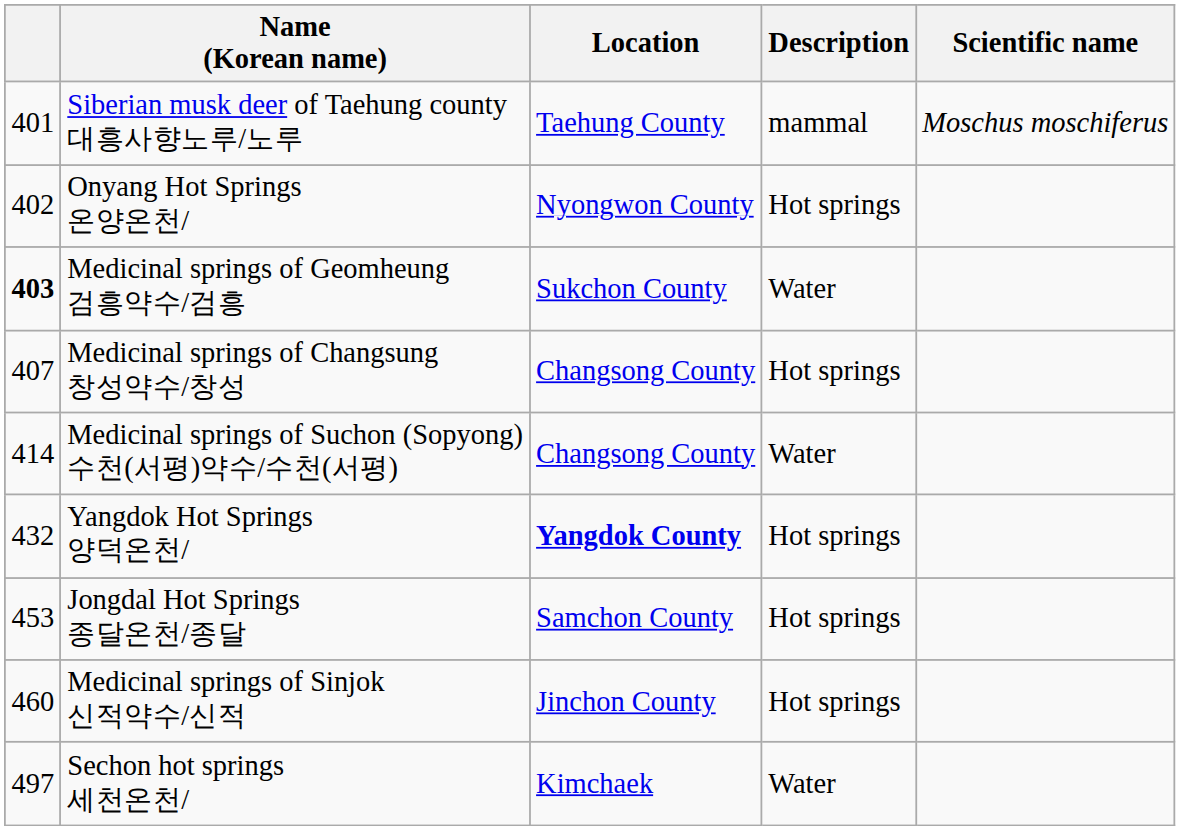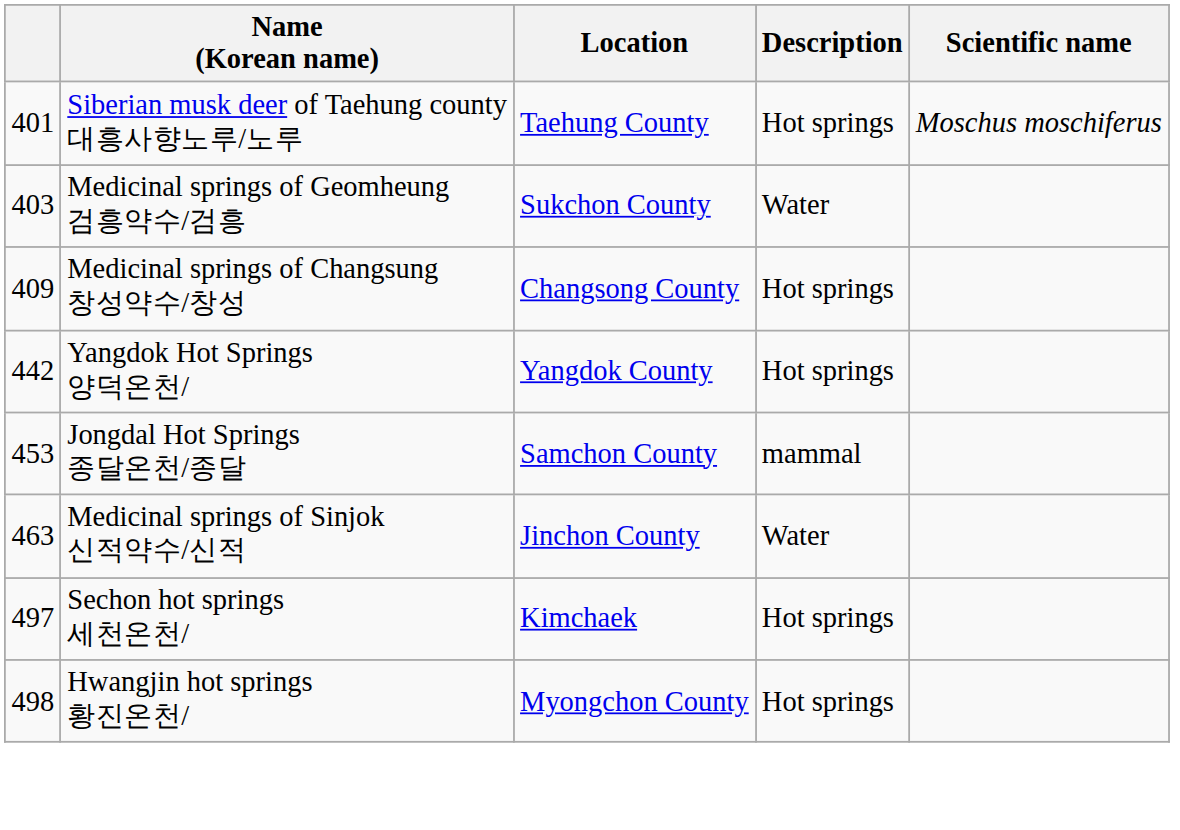 <table class="wikitable">
 <tr>
 <th></th>
 <th>Name<br>(Korean name)</th>
 <th>Location</th>
 <th>Description</th>
 <th>Scientific name</th>
 </tr>
 <tr>
 <td>401</td>
 <td><a href='#'>Siberian musk deer</a>  of Taehung county    <br>대흥사향노루/노루</td>
 <td><a href='#'>Taehung County</a></td>
-<td>mammal</td>
+<td>Hot springs</td>
 <td><em>Moschus moschiferus</em></td>
 </tr>
 <tr>
-<td>402</td>
-<td>Onyang Hot Springs<br>온양온천/</td>
-<td><a href='#'>Nyongwon County</a></td>
-<td>Hot springs</td>
-<td></td>
-</tr>
-<tr>
-<td><strong>403</strong></td>
+<td>403</td>
 <td>Medicinal springs of Geomheung<br>검흥약수/검흥</td>
 <td><a href='#'>Sukchon County</a></td>
 <td>Water</td>
 <td></td>
 </tr>
 <tr>
-<td>407</td>
+<td>409</td>
 <td>Medicinal springs of Changsung<br>창성약수/창성</td>
 <td><a href='#'>Changsong County</a></td>
 <td>Hot springs</td>
 <td></td>
 </tr>
 <tr>
-<td>414</td>
-<td>Medicinal springs of Suchon (Sopyong)<br>수천(서평)약수/수천(서평)</td>
-<td><a href='#'>Changsong County</a></td>
-<td>Water</td>
-<td></td>
-</tr>
-<tr>
-<td>432</td>
+<td>442</td>
 <td>Yangdok Hot Springs<br>양덕온천/</td>
-<td><strong><a href='#'>Yangdok County</a></strong></td>
+<td><a href='#'>Yangdok County</a></td>
 <td>Hot springs</td>
 <td></td>
 </tr>
 <tr>
 <td>453</td>
 <td>Jongdal Hot Springs<br>종달온천/종달</td>
 <td><a href='#'>Samchon County</a></td>
-<td>Hot springs</td>
+<td>mammal</td>
 <td></td>
 </tr>
 <tr>
-<td>460</td>
+<td>463</td>
 <td>Medicinal springs of Sinjok<br>신적약수/신적</td>
 <td><a href='#'>Jinchon County</a></td>
-<td>Hot springs</td>
+<td>Water</td>
 <td></td>
 </tr>
 <tr>
 <td>497</td>
 <td>Sechon hot springs<br>세천온천/</td>
 <td><a href='#'>Kimchaek</a></td>
-<td>Water</td>
+<td>Hot springs</td>
+<td></td>
+</tr>
+<tr>
+<td>498</td>
+<td>Hwangjin hot springs<br>황진온천/</td>
+<td><a href='#'>Myongchon County</a></td>
+<td>Hot springs</td>
 <td></td>
 </tr>
 </table>
